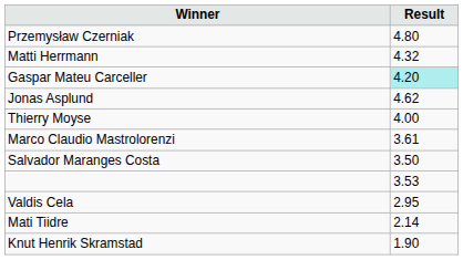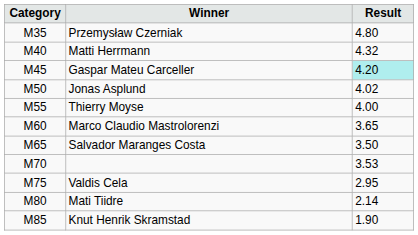 <table class="wikitable" width=35%>
 <tr>
+<td width=15% align="center" bgcolor=#E3E7E6><strong>Category</strong></td>
 <td align="center" bgcolor=#E3E7E6> <strong>Winner</strong></td>
 <td width=15% align="center" bgcolor=#E3E7E6><strong>Result</strong></td>
 </tr>
 <tr>
+<td align="center">M35</td>
 <td> Przemysław Czerniak</td>
 <td>4.80</td>
 </tr>
 <tr>
+<td align="center">M40</td>
 <td> Matti Herrmann</td>
 <td>4.32</td>
 </tr>
 <tr>
+<td align="center">M45</td>
 <td> Gaspar Mateu Carceller</td>
 <td style="background: paleturquoise;">4.20</td>
 </tr>
 <tr>
+<td align="center">M50</td>
 <td> Jonas Asplund</td>
-<td>4.62</td>
+<td>4.02</td>
 </tr>
 <tr>
+<td align="center">M55</td>
 <td> Thierry Moyse</td>
 <td>4.00</td>
 </tr>
 <tr>
+<td align="center">M60</td>
 <td> Marco Claudio Mastrolorenzi</td>
-<td>3.61</td>
+<td>3.65</td>
 </tr>
 <tr>
+<td align="center">M65</td>
 <td> Salvador Maranges Costa</td>
 <td>3.50</td>
 </tr>
 <tr>
+<td align="center">M70</td>
 <td> </td>
 <td>3.53</td>
 </tr>
 <tr>
+<td align="center">M75</td>
 <td> Valdis Cela</td>
 <td>2.95</td>
 </tr>
 <tr>
+<td align="center">M80</td>
 <td> Mati Tiidre</td>
 <td>2.14</td>
 </tr>
 <tr>
+<td align="center">M85</td>
 <td> Knut Henrik Skramstad</td>
 <td>1.90</td>
 </tr>
 </table>
